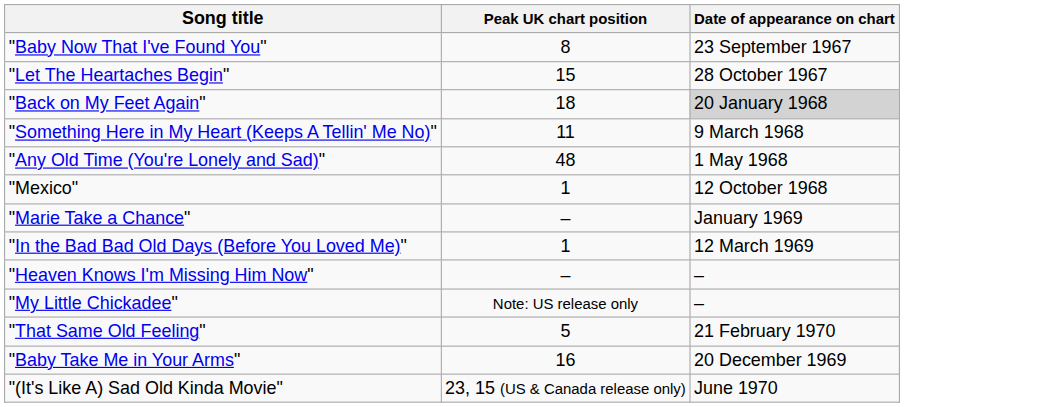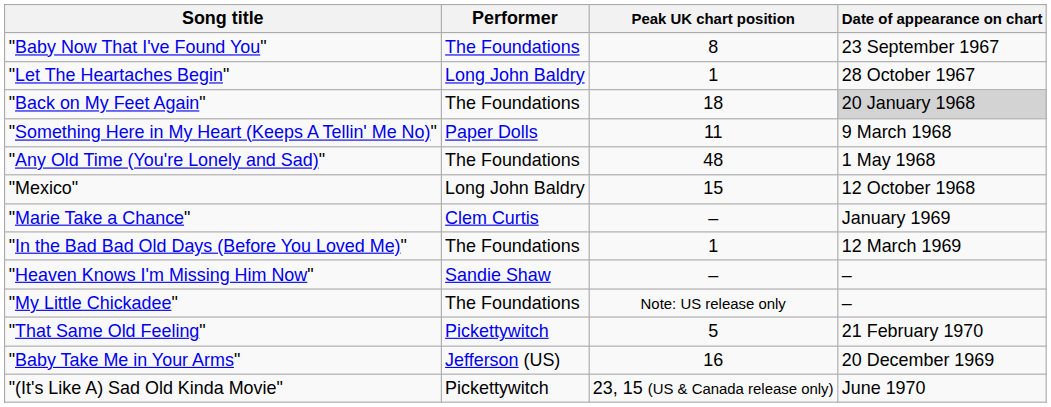 <table class="wikitable sortable">
 <tr>
 <th>Song title</th>
+<th>Performer</th>
 <th><small>Peak UK chart position</small></th>
 <th><small>Date of appearance on chart</small></th>
 </tr>
 <tr>
 <td>"<a href='#'>Baby Now That I've Found You</a>"</td>
+<td><a href='#'>The Foundations</a></td>
 <td align="center">8</td>
 <td>23 September 1967</td>
 </tr>
 <tr>
 <td>"<a href='#'>Let The Heartaches Begin</a>"</td>
-<td align="center">15</td>
+<td><a href='#'>Long John Baldry</a></td>
+<td align="center">1</td>
 <td>28 October 1967</td>
 </tr>
 <tr>
 <td>"<a href='#'>Back on My Feet Again</a>"</td>
+<td>The Foundations</td>
 <td align="center">18</td>
 <td style="background: lightgrey;">20 January 1968</td>
 </tr>
 <tr>
 <td>"<a href='#'>Something Here in My Heart (Keeps A Tellin' Me No)</a>"</td>
+<td><a href='#'>Paper Dolls</a></td>
 <td align="center">11</td>
 <td>9 March 1968</td>
 </tr>
 <tr>
 <td>"<a href='#'>Any Old Time (You're Lonely and Sad)</a>"</td>
+<td>The Foundations</td>
 <td align="center">48</td>
 <td>1 May 1968</td>
 </tr>
 <tr>
 <td>"Mexico"</td>
-<td align="center">1</td>
+<td>Long John Baldry</td>
+<td align="center">15</td>
 <td>12 October 1968</td>
 </tr>
 <tr>
 <td>"<a href='#'>Marie Take a Chance</a>"</td>
+<td><a href='#'>Clem Curtis</a></td>
 <td align="center">–</td>
 <td>January 1969</td>
 </tr>
 <tr>
 <td>"<a href='#'>In the Bad Bad Old Days (Before You Loved Me)</a>"</td>
+<td>The Foundations</td>
 <td align="center">1</td>
 <td>12 March 1969</td>
 </tr>
 <tr>
 <td>"<a href='#'>Heaven Knows I'm Missing Him Now</a>"</td>
+<td><a href='#'>Sandie Shaw</a></td>
 <td align="center">–</td>
 <td>–</td>
 </tr>
 <tr>
 <td>"<a href='#'>My Little Chickadee</a>"</td>
+<td>The Foundations</td>
 <td align="center"><small>Note: US release only</small></td>
 <td>–</td>
 </tr>
 <tr>
 <td>"<a href='#'>That Same Old Feeling</a>"</td>
+<td><a href='#'>Pickettywitch</a></td>
 <td align="center">5</td>
 <td>21 February 1970</td>
 </tr>
 <tr>
 <td>"<a href='#'>Baby Take Me in Your Arms</a>"</td>
+<td><a href='#'>Jefferson</a> (US)</td>
 <td align="center">16</td>
 <td>20 December 1969</td>
 </tr>
 <tr>
 <td>"(It's Like A) Sad Old Kinda Movie"</td>
+<td>Pickettywitch</td>
 <td align="center">23, 15 <small>(US & Canada release only)</small></td>
 <td 27>June 1970</td>
 </tr>
 </table>
